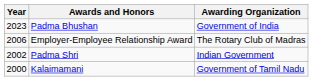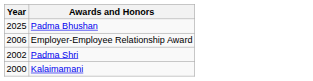 <table class="wikitable" style="font-size:90%;">
 <tr>
 <th>Year</th>
 <th>Awards and Honors</th>
-<th>Awarding Organization</th>
 </tr>
 <tr>
-<td>2023</td>
+<td>2025</td>
 <td><a href='#'>Padma Bhushan</a></td>
-<td><a href='#'>Government of India</a></td>
 </tr>
 <tr>
 <td>2006</td>
 <td>Employer-Employee Relationship Award</td>
-<td>The Rotary Club of Madras</td>
 </tr>
 <tr>
 <td>2002</td>
 <td><a href='#'>Padma Shri</a></td>
-<td><a href='#'>Indian Government</a></td>
 </tr>
 <tr>
 <td>2000</td>
 <td><a href='#'>Kalaimamani</a></td>
-<td><a href='#'>Government of Tamil Nadu</a></td>
 </tr>
 </table>
